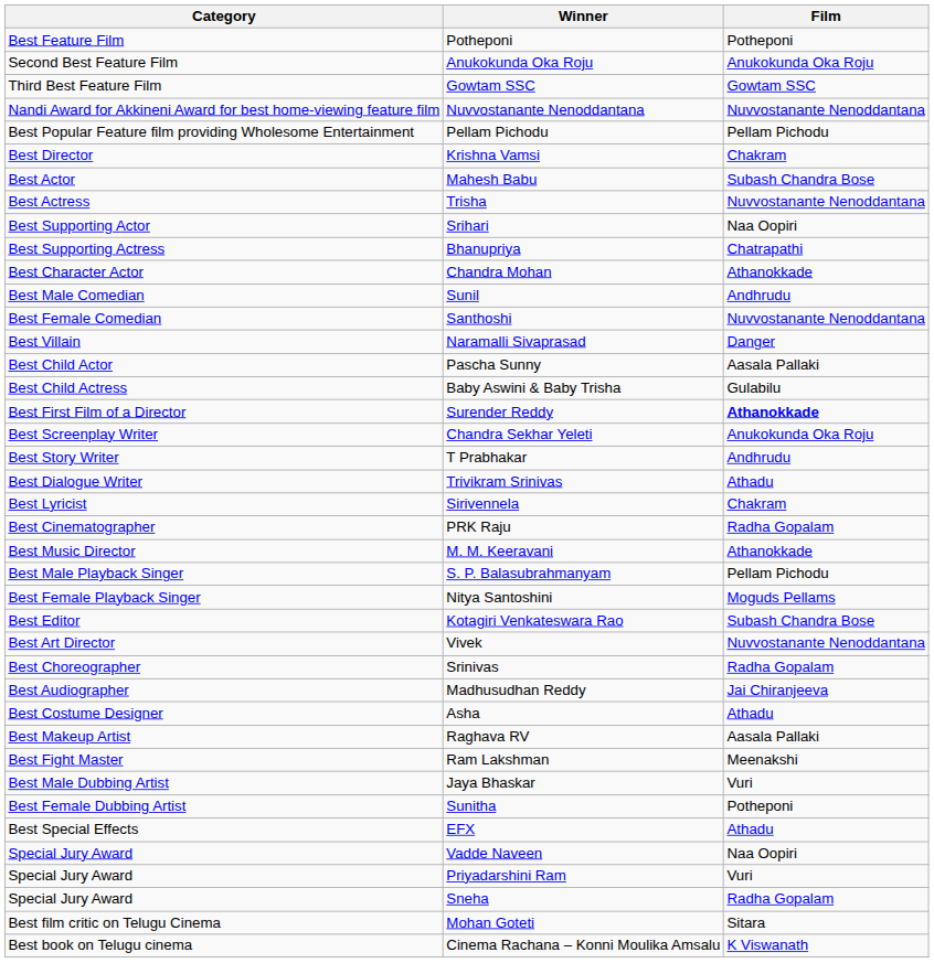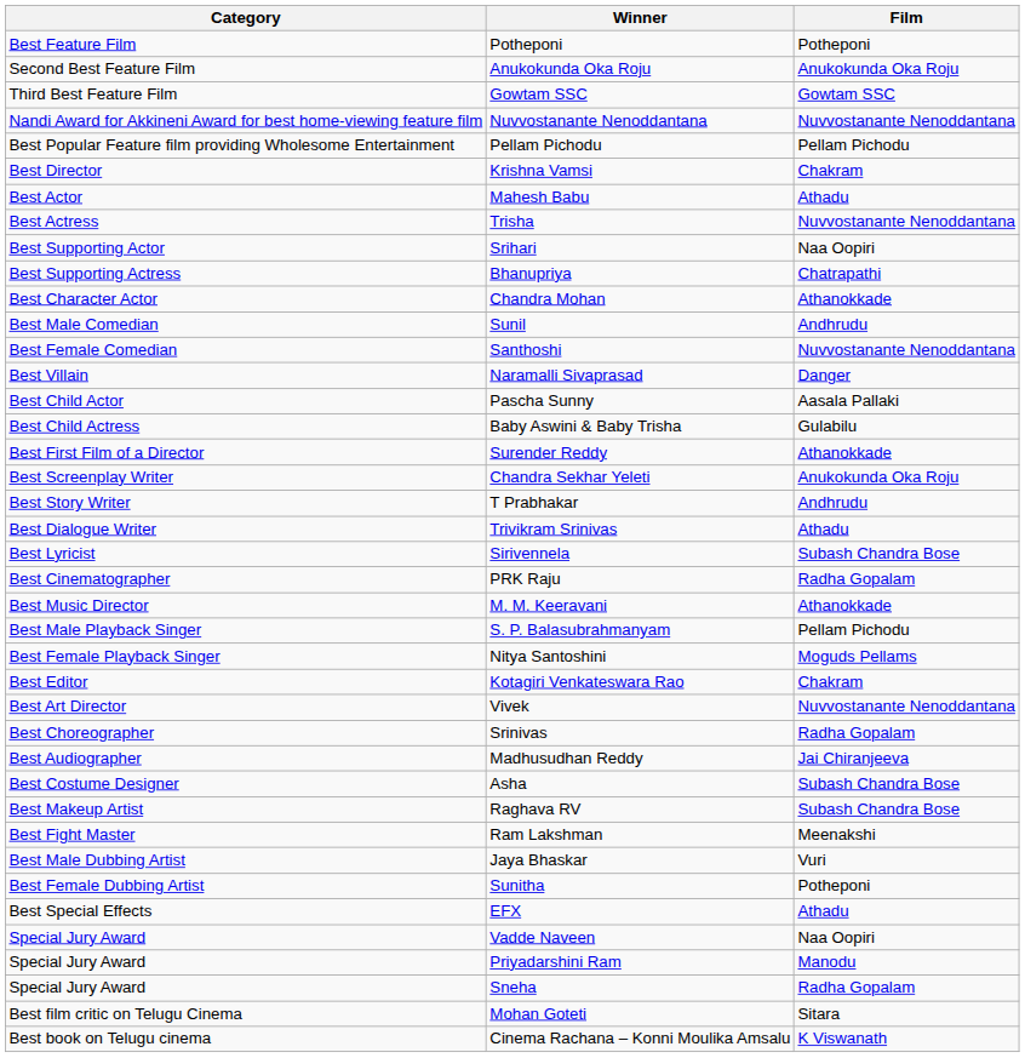 <table class="wikitable">
 <tr>
 <th>Category</th>
 <th>Winner</th>
 <th>Film</th>
 </tr>
 <tr>
 <td><a href='#'>Best Feature Film</a></td>
 <td>Potheponi</td>
 <td>Potheponi</td>
 </tr>
 <tr>
 <td>Second Best Feature Film</td>
 <td><a href='#'>Anukokunda Oka Roju</a></td>
 <td><a href='#'>Anukokunda Oka Roju</a></td>
 </tr>
 <tr>
 <td>Third Best Feature Film</td>
 <td><a href='#'>Gowtam SSC</a></td>
 <td><a href='#'>Gowtam SSC</a></td>
 </tr>
 <tr>
 <td><a href='#'>Nandi Award for Akkineni Award for best home-viewing feature film</a></td>
 <td><a href='#'>Nuvvostanante Nenoddantana</a></td>
 <td><a href='#'>Nuvvostanante Nenoddantana</a></td>
 </tr>
 <tr>
 <td>Best Popular Feature film providing Wholesome Entertainment</td>
 <td>Pellam Pichodu</td>
 <td>Pellam Pichodu</td>
 </tr>
 <tr>
 <td><a href='#'>Best Director</a></td>
 <td><a href='#'>Krishna Vamsi</a></td>
 <td><a href='#'>Chakram</a></td>
 </tr>
 <tr>
 <td><a href='#'>Best Actor</a></td>
 <td><a href='#'>Mahesh Babu</a></td>
-<td><a href='#'>Subash Chandra Bose</a></td>
+<td><a href='#'>Athadu</a></td>
 </tr>
 <tr>
 <td><a href='#'>Best Actress</a></td>
 <td><a href='#'>Trisha</a></td>
 <td><a href='#'>Nuvvostanante Nenoddantana</a></td>
 </tr>
 <tr>
 <td><a href='#'>Best Supporting Actor</a></td>
 <td><a href='#'>Srihari</a></td>
 <td>Naa Oopiri</td>
 </tr>
 <tr>
 <td><a href='#'>Best Supporting Actress</a></td>
 <td><a href='#'>Bhanupriya</a></td>
 <td><a href='#'>Chatrapathi</a></td>
 </tr>
 <tr>
 <td><a href='#'>Best Character Actor</a></td>
 <td><a href='#'>Chandra Mohan</a></td>
 <td><a href='#'>Athanokkade</a></td>
 </tr>
 <tr>
 <td><a href='#'>Best Male Comedian</a></td>
 <td><a href='#'>Sunil</a></td>
 <td><a href='#'>Andhrudu</a></td>
 </tr>
 <tr>
 <td><a href='#'>Best Female Comedian</a></td>
 <td><a href='#'>Santhoshi</a></td>
 <td><a href='#'>Nuvvostanante Nenoddantana</a></td>
 </tr>
 <tr>
 <td><a href='#'>Best Villain</a></td>
 <td><a href='#'>Naramalli Sivaprasad</a></td>
 <td><a href='#'>Danger</a></td>
 </tr>
 <tr>
 <td><a href='#'>Best Child Actor</a></td>
 <td>Pascha Sunny</td>
 <td>Aasala Pallaki</td>
 </tr>
 <tr>
 <td><a href='#'>Best Child Actress</a></td>
 <td>Baby Aswini & Baby Trisha</td>
 <td>Gulabilu</td>
 </tr>
 <tr>
 <td><a href='#'>Best First Film of a Director</a></td>
 <td><a href='#'>Surender Reddy</a></td>
-<td><strong><a href='#'>Athanokkade</a></strong></td>
+<td><a href='#'>Athanokkade</a></td>
 </tr>
 <tr>
 <td><a href='#'>Best Screenplay Writer</a></td>
 <td><a href='#'>Chandra Sekhar Yeleti</a></td>
 <td><a href='#'>Anukokunda Oka Roju</a></td>
 </tr>
 <tr>
 <td><a href='#'>Best Story Writer</a></td>
 <td>T Prabhakar</td>
 <td><a href='#'>Andhrudu</a></td>
 </tr>
 <tr>
 <td><a href='#'>Best Dialogue Writer</a></td>
 <td><a href='#'>Trivikram Srinivas</a></td>
 <td><a href='#'>Athadu</a></td>
 </tr>
 <tr>
 <td><a href='#'>Best Lyricist</a></td>
 <td><a href='#'>Sirivennela</a></td>
-<td><a href='#'>Chakram</a></td>
+<td><a href='#'>Subash Chandra Bose</a></td>
 </tr>
 <tr>
 <td><a href='#'>Best Cinematographer</a></td>
 <td>PRK Raju</td>
 <td><a href='#'>Radha Gopalam</a></td>
 </tr>
 <tr>
 <td><a href='#'>Best Music Director</a></td>
 <td><a href='#'>M. M. Keeravani</a></td>
 <td><a href='#'>Athanokkade</a></td>
 </tr>
 <tr>
 <td><a href='#'>Best Male Playback Singer</a></td>
 <td><a href='#'>S. P. Balasubrahmanyam</a></td>
 <td>Pellam Pichodu</td>
 </tr>
 <tr>
 <td><a href='#'>Best Female Playback Singer</a></td>
 <td>Nitya Santoshini</td>
 <td><a href='#'>Moguds Pellams</a></td>
 </tr>
 <tr>
 <td><a href='#'>Best Editor</a></td>
 <td><a href='#'>Kotagiri Venkateswara Rao</a></td>
-<td><a href='#'>Subash Chandra Bose</a></td>
+<td><a href='#'>Chakram</a></td>
 </tr>
 <tr>
 <td><a href='#'>Best Art Director</a></td>
 <td>Vivek</td>
 <td><a href='#'>Nuvvostanante Nenoddantana</a></td>
 </tr>
 <tr>
 <td><a href='#'>Best Choreographer</a></td>
 <td>Srinivas</td>
 <td><a href='#'>Radha Gopalam</a></td>
 </tr>
 <tr>
 <td><a href='#'>Best Audiographer</a></td>
 <td>Madhusudhan Reddy</td>
 <td><a href='#'>Jai Chiranjeeva</a></td>
 </tr>
 <tr>
 <td><a href='#'>Best Costume Designer</a></td>
 <td>Asha</td>
-<td><a href='#'>Athadu</a></td>
+<td><a href='#'>Subash Chandra Bose</a></td>
 </tr>
 <tr>
 <td><a href='#'>Best Makeup Artist</a></td>
 <td>Raghava RV</td>
-<td>Aasala Pallaki</td>
+<td><a href='#'>Subash Chandra Bose</a></td>
 </tr>
 <tr>
 <td><a href='#'>Best Fight Master</a></td>
 <td>Ram Lakshman</td>
 <td>Meenakshi</td>
 </tr>
 <tr>
 <td><a href='#'>Best Male Dubbing Artist</a></td>
 <td>Jaya Bhaskar</td>
 <td>Vuri</td>
 </tr>
 <tr>
 <td><a href='#'>Best Female Dubbing Artist</a></td>
 <td><a href='#'>Sunitha</a></td>
 <td>Potheponi</td>
 </tr>
 <tr>
 <td>Best Special Effects</td>
 <td><a href='#'>EFX</a></td>
 <td><a href='#'>Athadu</a></td>
 </tr>
 <tr>
 <td><a href='#'>Special Jury Award</a></td>
 <td><a href='#'>Vadde Naveen</a></td>
 <td>Naa Oopiri</td>
 </tr>
 <tr>
 <td>Special Jury Award</td>
 <td><a href='#'>Priyadarshini Ram</a></td>
-<td>Vuri</td>
+<td><a href='#'>Manodu</a></td>
 </tr>
 <tr>
 <td>Special Jury Award</td>
 <td><a href='#'>Sneha</a></td>
 <td><a href='#'>Radha Gopalam</a></td>
 </tr>
 <tr>
 <td>Best film critic on Telugu Cinema</td>
 <td><a href='#'>Mohan Goteti</a></td>
 <td>Sitara</td>
 </tr>
 <tr>
 <td>Best book on Telugu cinema</td>
 <td>Cinema Rachana – Konni Moulika Amsalu</td>
 <td><a href='#'>K Viswanath</a></td>
 </tr>
 </table>
